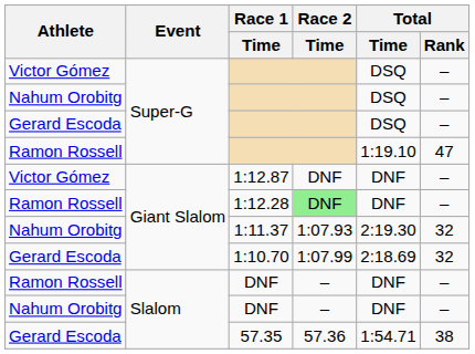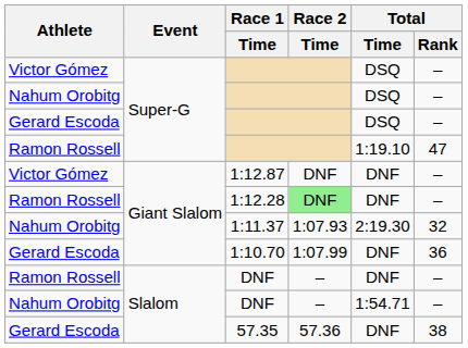 <table class="wikitable" style="font-size:90%">
 <tr>
 <th rowspan="2">Athlete</th>
 <th rowspan="2">Event</th>
 <th>Race 1</th>
 <th>Race 2</th>
 <th colspan="2">Total</th>
 </tr>
 <tr>
 <th>Time</th>
 <th>Time</th>
 <th>Time</th>
 <th>Rank</th>
 </tr>
 <tr>
 <td><a href='#'>Victor Gómez</a></td>
 <td rowspan="4">Super-G</td>
 <td colspan="2" bgcolor="wheat"></td>
 <td align="center">DSQ</td>
 <td align="center">–</td>
 </tr>
 <tr>
 <td><a href='#'>Nahum Orobitg</a></td>
 <td colspan="2" bgcolor="wheat"></td>
 <td align="center">DSQ</td>
 <td align="center">–</td>
 </tr>
 <tr>
 <td><a href='#'>Gerard Escoda</a></td>
 <td colspan="2" bgcolor="wheat"></td>
 <td align="center">DSQ</td>
 <td align="center">–</td>
 </tr>
 <tr>
 <td><a href='#'>Ramon Rossell</a></td>
 <td colspan="2" bgcolor="wheat"></td>
 <td align="center">1:19.10</td>
 <td align="center">47</td>
 </tr>
 <tr>
 <td><a href='#'>Victor Gómez</a></td>
 <td rowspan="4">Giant Slalom</td>
 <td align="center">1:12.87</td>
 <td align="center">DNF</td>
 <td align="center">DNF</td>
 <td align="center">–</td>
 </tr>
 <tr>
 <td><a href='#'>Ramon Rossell</a></td>
 <td align="center">1:12.28</td>
 <td align="center" style="background: lightgreen;">DNF</td>
 <td align="center">DNF</td>
 <td align="center">–</td>
 </tr>
 <tr>
 <td><a href='#'>Nahum Orobitg</a></td>
 <td align="center">1:11.37</td>
 <td align="center">1:07.93</td>
 <td align="center">2:19.30</td>
 <td align="center">32</td>
 </tr>
 <tr>
 <td><a href='#'>Gerard Escoda</a></td>
 <td align="center">1:10.70</td>
 <td align="center">1:07.99</td>
-<td align="center">2:18.69</td>
-<td align="center">32</td>
+<td align="center">DNF</td>
+<td align="center">36</td>
 </tr>
 <tr>
 <td><a href='#'>Ramon Rossell</a></td>
 <td rowspan="3">Slalom</td>
 <td align="center">DNF</td>
 <td align="center">–</td>
 <td align="center">DNF</td>
 <td align="center">–</td>
 </tr>
 <tr>
 <td><a href='#'>Nahum Orobitg</a></td>
 <td align="center">DNF</td>
 <td align="center">–</td>
-<td align="center">DNF</td>
+<td align="center">1:54.71</td>
 <td align="center">–</td>
 </tr>
 <tr>
 <td><a href='#'>Gerard Escoda</a></td>
 <td align="center">57.35</td>
 <td align="center">57.36</td>
-<td align="center">1:54.71</td>
+<td align="center">DNF</td>
 <td align="center">38</td>
 </tr>
 </table>
